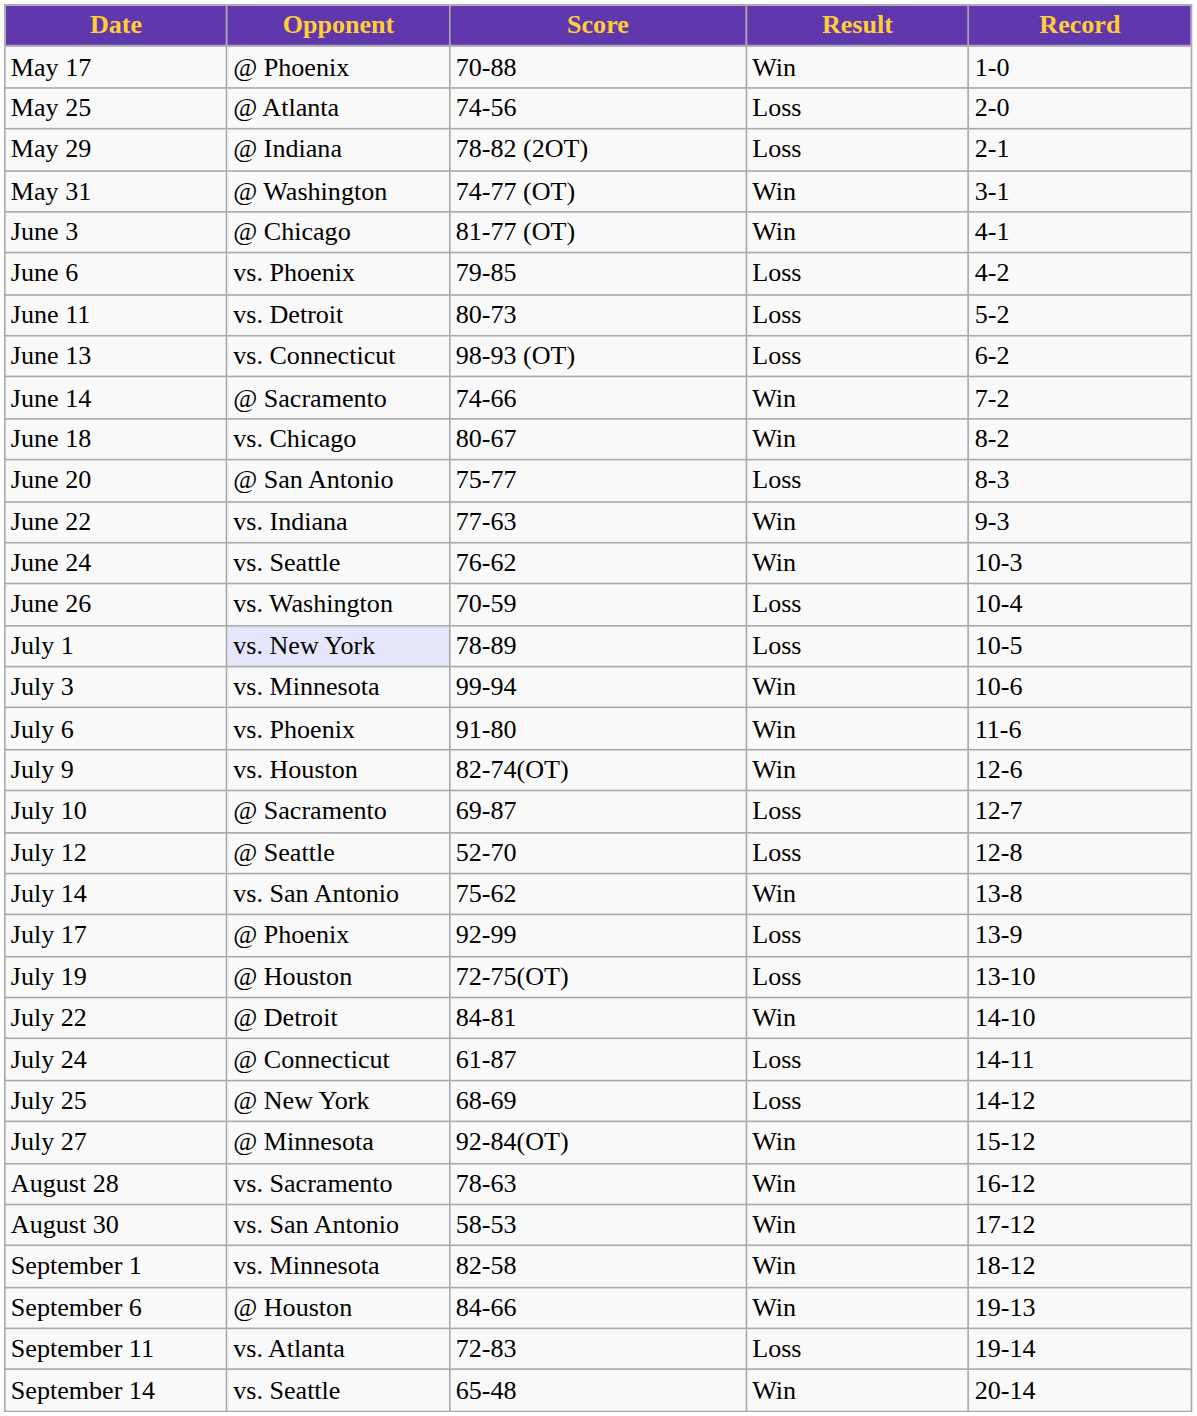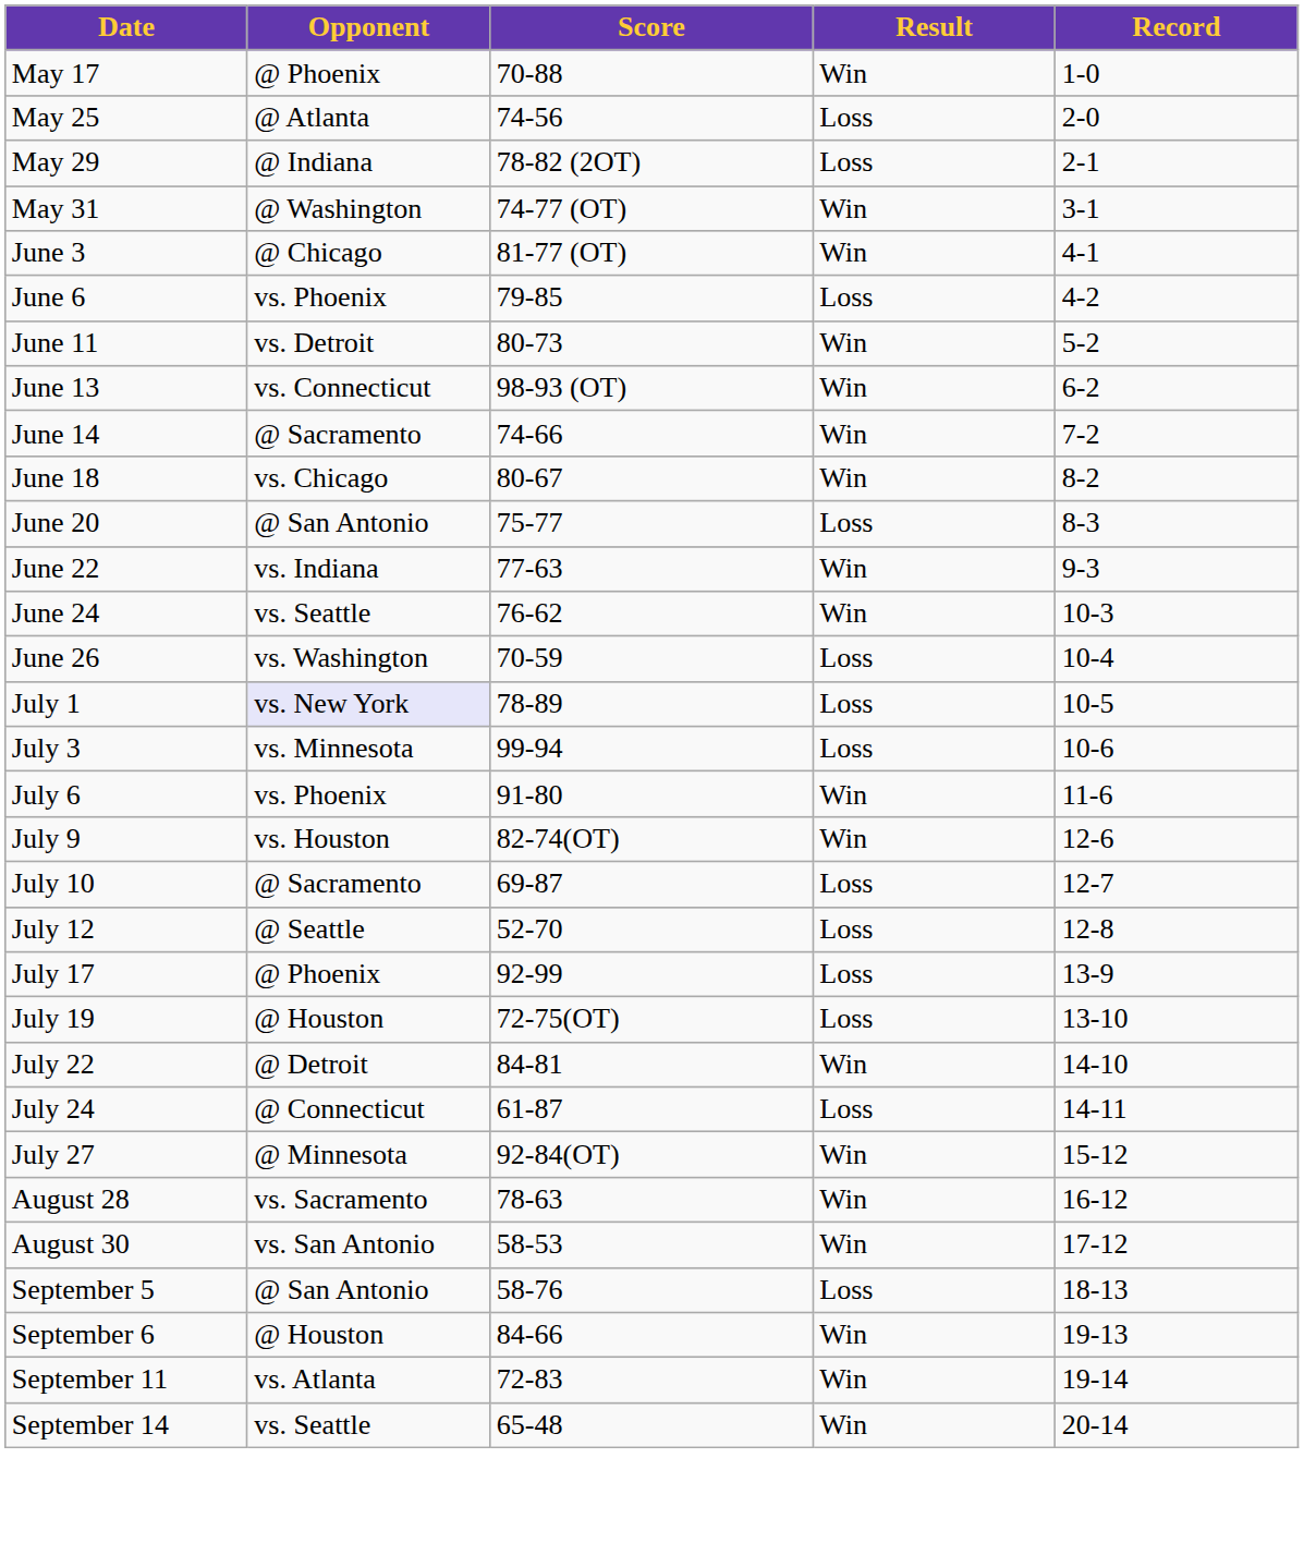 <table class="wikitable sortable sortable">
 <tr>
 <th style="background:#6137ad; color:#ffcd35; width:15%;">Date</th>
 <th style="background:#6137ad; color:#ffcd35; width:15%;">Opponent</th>
 <th style="background:#6137ad; color:#ffcd35; width:20%;">Score</th>
 <th style="background:#6137ad; color:#ffcd35; width:15%;">Result</th>
 <th style="background:#6137ad; color:#ffcd35; width:15%;">Record</th>
 </tr>
 <tr>
 <td>May 17</td>
 <td>@ Phoenix</td>
 <td>70-88</td>
 <td>Win</td>
 <td>1-0</td>
 </tr>
 <tr>
 <td>May 25</td>
 <td>@ Atlanta</td>
 <td>74-56</td>
 <td>Loss</td>
 <td>2-0</td>
 </tr>
 <tr>
 <td>May 29</td>
 <td>@ Indiana</td>
 <td>78-82 (2OT)</td>
 <td>Loss</td>
 <td>2-1</td>
 </tr>
 <tr>
 <td>May 31</td>
 <td>@ Washington</td>
 <td>74-77 (OT)</td>
 <td>Win</td>
 <td>3-1</td>
 </tr>
 <tr>
 <td>June 3</td>
 <td>@ Chicago</td>
 <td>81-77 (OT)</td>
 <td>Win</td>
 <td>4-1</td>
 </tr>
 <tr>
 <td>June 6</td>
 <td>vs. Phoenix</td>
 <td>79-85</td>
 <td>Loss</td>
 <td>4-2</td>
 </tr>
 <tr>
 <td>June 11</td>
 <td>vs. Detroit</td>
 <td>80-73</td>
-<td>Loss</td>
+<td>Win</td>
 <td>5-2</td>
 </tr>
 <tr>
 <td>June 13</td>
 <td>vs. Connecticut</td>
 <td>98-93 (OT)</td>
-<td>Loss</td>
+<td>Win</td>
 <td>6-2</td>
 </tr>
 <tr>
 <td>June 14</td>
 <td>@ Sacramento</td>
 <td>74-66</td>
 <td>Win</td>
 <td>7-2</td>
 </tr>
 <tr>
 <td>June 18</td>
 <td>vs. Chicago</td>
 <td>80-67</td>
 <td>Win</td>
 <td>8-2</td>
 </tr>
 <tr>
 <td>June 20</td>
 <td>@ San Antonio</td>
 <td>75-77</td>
 <td>Loss</td>
 <td>8-3</td>
 </tr>
 <tr>
 <td>June 22</td>
 <td>vs. Indiana</td>
 <td>77-63</td>
 <td>Win</td>
 <td>9-3</td>
 </tr>
 <tr>
 <td>June 24</td>
 <td>vs. Seattle</td>
 <td>76-62</td>
 <td>Win</td>
 <td>10-3</td>
 </tr>
 <tr>
 <td>June 26</td>
 <td>vs. Washington</td>
 <td>70-59</td>
 <td>Loss</td>
 <td>10-4</td>
 </tr>
 <tr>
 <td>July 1</td>
 <td style="background: lavender;">vs. New York</td>
 <td>78-89</td>
 <td>Loss</td>
 <td>10-5</td>
 </tr>
 <tr>
 <td>July 3</td>
 <td>vs. Minnesota</td>
 <td>99-94</td>
-<td>Win</td>
+<td>Loss</td>
 <td>10-6</td>
 </tr>
 <tr>
 <td>July 6</td>
 <td>vs. Phoenix</td>
 <td>91-80</td>
 <td>Win</td>
 <td>11-6</td>
 </tr>
 <tr>
 <td>July 9</td>
 <td>vs. Houston</td>
 <td>82-74(OT)</td>
 <td>Win</td>
 <td>12-6</td>
 </tr>
 <tr>
 <td>July 10</td>
 <td>@ Sacramento</td>
 <td>69-87</td>
 <td>Loss</td>
 <td>12-7</td>
 </tr>
 <tr>
 <td>July 12</td>
 <td>@ Seattle</td>
 <td>52-70</td>
 <td>Loss</td>
 <td>12-8</td>
 </tr>
 <tr>
-<td>July 14</td>
-<td>vs. San Antonio</td>
-<td>75-62</td>
-<td>Win</td>
-<td>13-8</td>
-</tr>
-<tr>
 <td>July 17</td>
 <td>@ Phoenix</td>
 <td>92-99</td>
 <td>Loss</td>
 <td>13-9</td>
 </tr>
 <tr>
 <td>July 19</td>
 <td>@ Houston</td>
 <td>72-75(OT)</td>
 <td>Loss</td>
 <td>13-10</td>
 </tr>
 <tr>
 <td>July 22</td>
 <td>@ Detroit</td>
 <td>84-81</td>
 <td>Win</td>
 <td>14-10</td>
 </tr>
 <tr>
 <td>July 24</td>
 <td>@ Connecticut</td>
 <td>61-87</td>
 <td>Loss</td>
 <td>14-11</td>
 </tr>
 <tr>
-<td>July 25</td>
-<td>@ New York</td>
-<td>68-69</td>
-<td>Loss</td>
-<td>14-12</td>
-</tr>
-<tr>
 <td>July 27</td>
 <td>@ Minnesota</td>
 <td>92-84(OT)</td>
 <td>Win</td>
 <td>15-12</td>
 </tr>
 <tr>
 <td>August 28</td>
 <td>vs. Sacramento</td>
 <td>78-63</td>
 <td>Win</td>
 <td>16-12</td>
 </tr>
 <tr>
 <td>August 30</td>
 <td>vs. San Antonio</td>
 <td>58-53</td>
 <td>Win</td>
 <td>17-12</td>
 </tr>
 <tr>
-<td>September 1</td>
-<td>vs. Minnesota</td>
-<td>82-58</td>
-<td>Win</td>
-<td>18-12</td>
+<td>September 5</td>
+<td>@ San Antonio</td>
+<td>58-76</td>
+<td>Loss</td>
+<td>18-13</td>
 </tr>
 <tr>
 <td>September 6</td>
 <td>@ Houston</td>
 <td>84-66</td>
 <td>Win</td>
 <td>19-13</td>
 </tr>
 <tr>
 <td>September 11</td>
 <td>vs. Atlanta</td>
 <td>72-83</td>
-<td>Loss</td>
+<td>Win</td>
 <td>19-14</td>
 </tr>
 <tr>
 <td>September 14</td>
 <td>vs. Seattle</td>
 <td>65-48</td>
 <td>Win</td>
 <td>20-14</td>
 </tr>
 </table>
